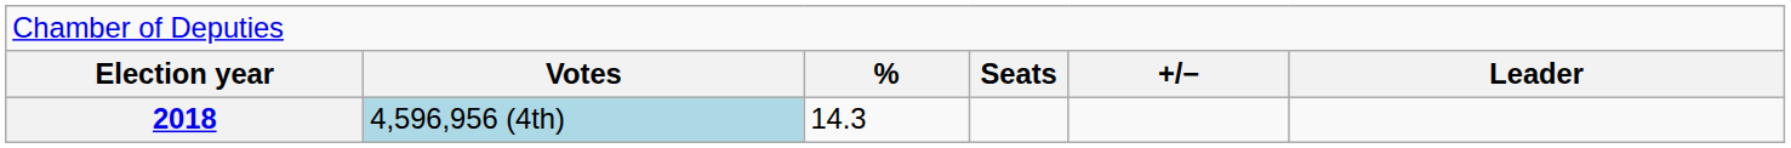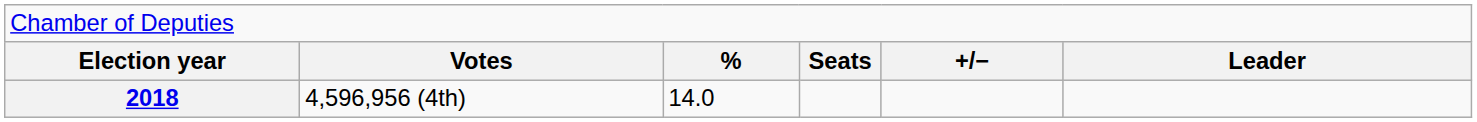 <table class=wikitable style="width:50%; border:1px #AAAAFF solid">
 <tr>
 <td colspan=6><a href='#'>Chamber of Deputies</a></td>
 </tr>
 <tr>
 <th width=13%>Election year</th>
 <th width=16%>Votes</th>
 <th width=6%>%</th>
 <th width=1%>Seats</th>
 <th width=8%>+/−</th>
 <th width=18%>Leader</th>
 </tr>
 <tr>
 <th><a href='#'>2018</a></th>
-<td style="background: lightblue;">4,596,956 (4th)</td>
-<td>14.3</td>
+<td>4,596,956 (4th)</td>
+<td>14.0</td>
 <td></td>
 <td></td>
 <td></td>
 </tr>
 </table>
